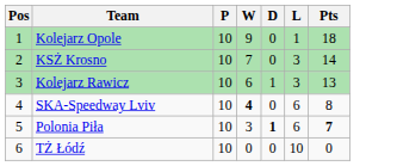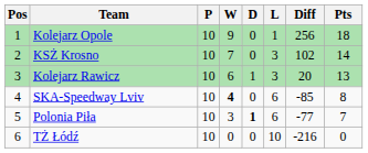 <table class="wikitable" style="font-size: 100%">
 <tr>
 <th width=20>Pos</th>
 <th width=200>Team</th>
 <th width=20>P</th>
 <th width=20>W</th>
 <th width=20>D</th>
 <th width=20>L</th>
+<th width=40>Diff</th>
 <th width=40>Pts</th>
 </tr>
 <tr align=center style="background:#ACE1AF;">
 <td>1</td>
 <td align="left"><a href='#'>Kolejarz Opole</a></td>
 <td>10</td>
 <td>9</td>
 <td>0</td>
 <td>1</td>
+<td>256</td>
 <td>18</td>
 </tr>
 <tr align=center style="background:#ACE1AF;">
 <td>2</td>
 <td align="left"><a href='#'>KSŻ Krosno</a></td>
 <td>10</td>
 <td>7</td>
 <td>0</td>
 <td>3</td>
+<td>102</td>
 <td>14</td>
 </tr>
 <tr align=center style="background:#ACE1AF;">
 <td>3</td>
 <td align="left"><a href='#'>Kolejarz Rawicz</a></td>
 <td>10</td>
 <td>6</td>
 <td>1</td>
 <td>3</td>
+<td>20</td>
 <td>13</td>
 </tr>
 <tr align=center>
 <td>4</td>
 <td align="left"><a href='#'>SKA-Speedway Lviv</a> </td>
 <td>10</td>
 <td><strong>4</strong></td>
 <td>0</td>
 <td>6</td>
+<td>-85</td>
 <td>8</td>
 </tr>
 <tr align=center>
 <td>5</td>
 <td align="left"><a href='#'>Polonia Piła</a></td>
 <td>10</td>
 <td>3</td>
 <td><strong>1</strong></td>
 <td>6</td>
-<td><strong>7</strong></td>
+<td>-77</td>
+<td>7</td>
 </tr>
 <tr align=center>
 <td>6</td>
 <td align="left"><a href='#'>TŻ Łódź</a></td>
 <td>10</td>
 <td>0</td>
 <td>0</td>
 <td>10</td>
+<td>-216</td>
 <td>0</td>
 </tr>
 </table>
